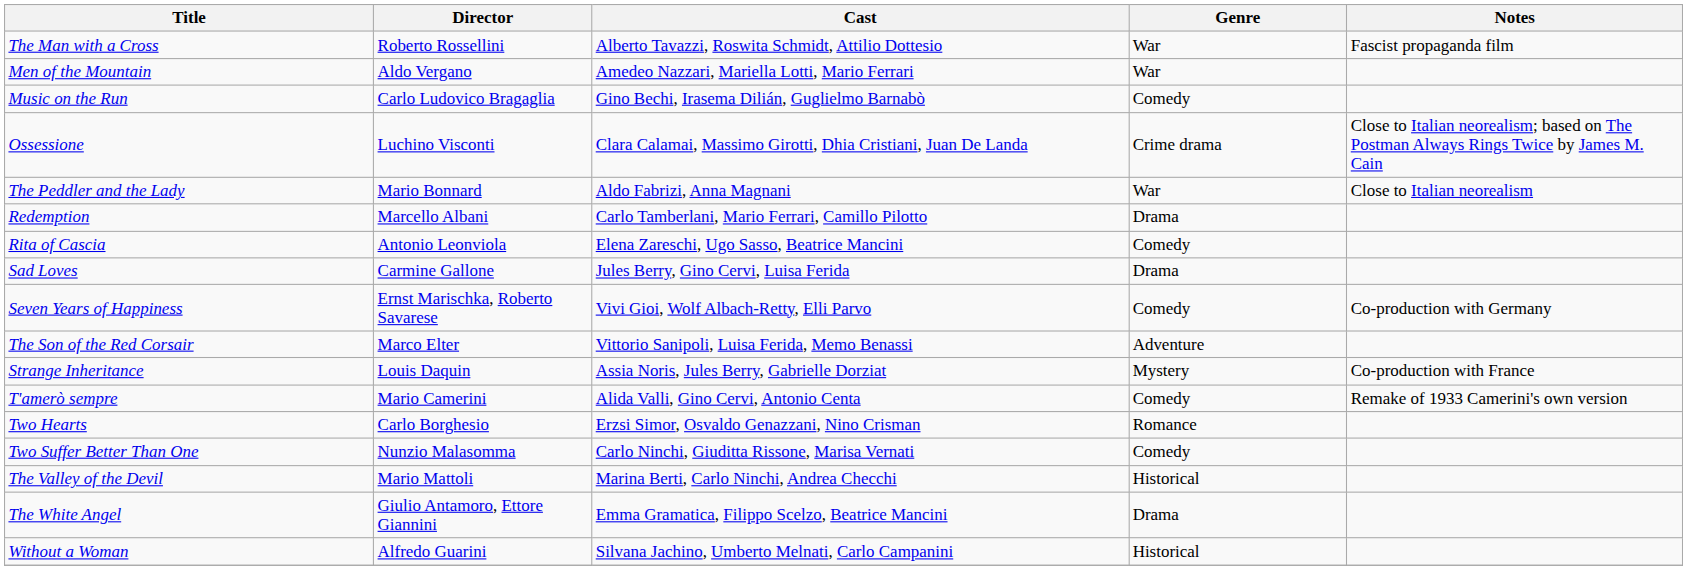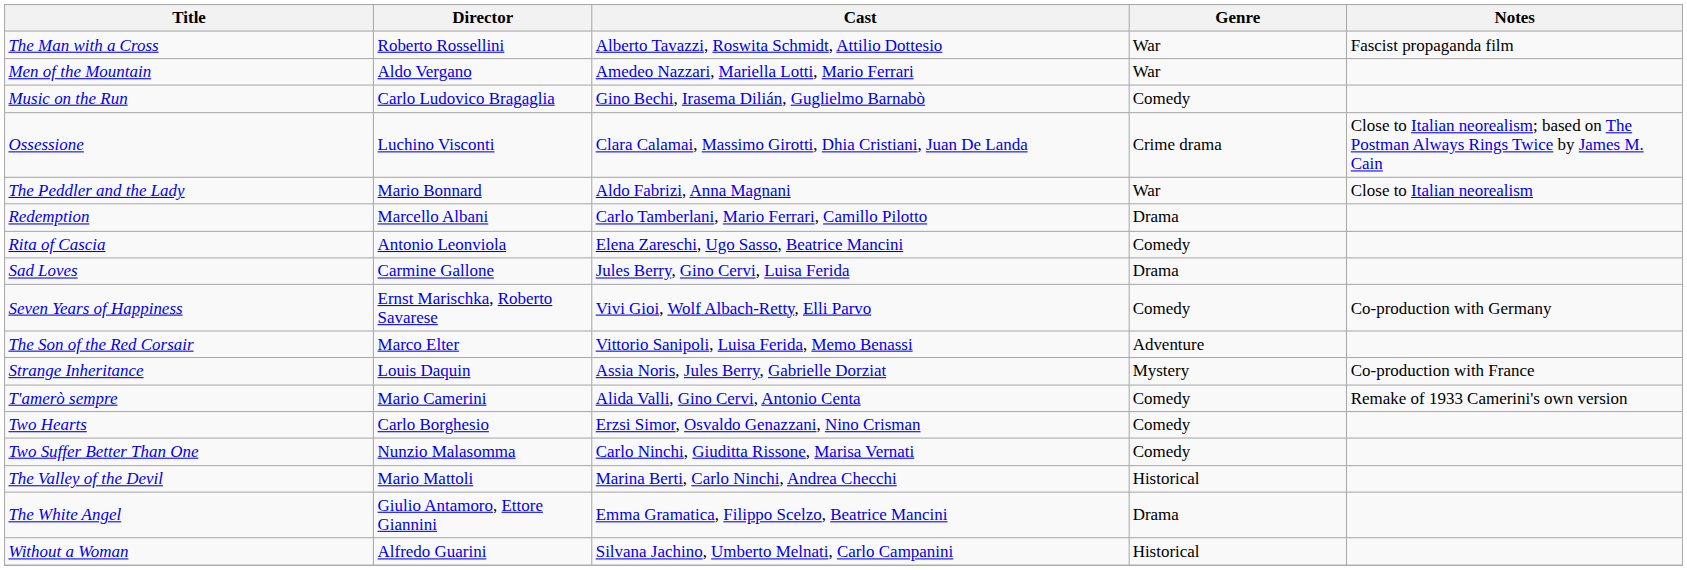 <table class="wikitable" style="width:100%;">
 <tr>
 <th style="width:22%;">Title</th>
 <th style="width:13%;">Director</th>
 <th style="width:32%;">Cast</th>
 <th style="width:13%;">Genre</th>
 <th style="width:20%;">Notes</th>
 </tr>
 <tr>
 <td><em><a href='#'>The Man with a Cross</a></em></td>
 <td><a href='#'>Roberto Rossellini</a></td>
 <td><a href='#'>Alberto Tavazzi</a>, <a href='#'>Roswita Schmidt</a>, <a href='#'>Attilio Dottesio</a></td>
 <td>War</td>
 <td>Fascist propaganda film</td>
 </tr>
 <tr>
 <td><em><a href='#'>Men of the Mountain</a></em></td>
 <td><a href='#'>Aldo Vergano</a></td>
 <td><a href='#'>Amedeo Nazzari</a>, <a href='#'>Mariella Lotti</a>, <a href='#'>Mario Ferrari</a></td>
 <td>War</td>
 <td></td>
 </tr>
 <tr>
 <td><em><a href='#'>Music on the Run</a></em></td>
 <td><a href='#'>Carlo Ludovico Bragaglia</a></td>
 <td><a href='#'>Gino Bechi</a>, <a href='#'>Irasema Dilián</a>, <a href='#'>Guglielmo Barnabò</a></td>
 <td>Comedy</td>
 <td></td>
 </tr>
 <tr>
 <td><em><a href='#'>Ossessione</a></em></td>
 <td><a href='#'>Luchino Visconti</a></td>
 <td><a href='#'>Clara Calamai</a>, <a href='#'>Massimo Girotti</a>, <a href='#'>Dhia Cristiani</a>, <a href='#'>Juan De Landa</a></td>
 <td>Crime drama</td>
 <td>Close to <a href='#'>Italian neorealism</a>; based on <a href='#'>The Postman Always Rings Twice</a> by <a href='#'>James M. Cain</a></td>
 </tr>
 <tr>
 <td><em><a href='#'>The Peddler and the Lady</a></em></td>
 <td><a href='#'>Mario Bonnard</a></td>
 <td><a href='#'>Aldo Fabrizi</a>, <a href='#'>Anna Magnani</a></td>
 <td>War</td>
 <td>Close to  <a href='#'>Italian neorealism</a></td>
 </tr>
 <tr>
 <td><em><a href='#'>Redemption</a></em></td>
 <td><a href='#'>Marcello Albani</a></td>
 <td><a href='#'>Carlo Tamberlani</a>, <a href='#'>Mario Ferrari</a>, <a href='#'>Camillo Pilotto</a></td>
 <td>Drama</td>
 <td></td>
 </tr>
 <tr>
 <td><em><a href='#'>Rita of Cascia</a></em></td>
 <td><a href='#'>Antonio Leonviola</a></td>
 <td><a href='#'>Elena Zareschi</a>, <a href='#'>Ugo Sasso</a>, <a href='#'>Beatrice Mancini</a></td>
 <td>Comedy</td>
 <td></td>
 </tr>
 <tr>
 <td><em><a href='#'>Sad Loves</a></em></td>
 <td><a href='#'>Carmine Gallone</a></td>
 <td><a href='#'>Jules Berry</a>, <a href='#'>Gino Cervi</a>, <a href='#'>Luisa Ferida</a></td>
 <td>Drama</td>
 <td></td>
 </tr>
 <tr>
 <td><em><a href='#'>Seven Years of Happiness</a></em></td>
 <td><a href='#'>Ernst Marischka</a>, <a href='#'>Roberto Savarese</a></td>
 <td><a href='#'>Vivi Gioi</a>, <a href='#'>Wolf Albach-Retty</a>, <a href='#'>Elli Parvo</a></td>
 <td>Comedy</td>
 <td>Co-production with Germany</td>
 </tr>
 <tr>
 <td><em><a href='#'>The Son of the Red Corsair</a></em></td>
 <td><a href='#'>Marco Elter</a></td>
 <td><a href='#'>Vittorio Sanipoli</a>, <a href='#'>Luisa Ferida</a>, <a href='#'>Memo Benassi</a></td>
 <td>Adventure</td>
 <td></td>
 </tr>
 <tr>
 <td><em><a href='#'>Strange Inheritance</a></em></td>
 <td><a href='#'>Louis Daquin</a></td>
 <td><a href='#'>Assia Noris</a>, <a href='#'>Jules Berry</a>, <a href='#'>Gabrielle Dorziat</a></td>
 <td>Mystery</td>
 <td>Co-production with France</td>
 </tr>
 <tr>
 <td><em><a href='#'>T'amerò sempre</a></em></td>
 <td><a href='#'>Mario Camerini</a></td>
 <td><a href='#'>Alida Valli</a>, <a href='#'>Gino Cervi</a>, <a href='#'>Antonio Centa</a></td>
 <td>Comedy</td>
 <td> Remake of 1933 Camerini's own version</td>
 </tr>
 <tr>
 <td><em><a href='#'>Two Hearts</a></em></td>
 <td><a href='#'>Carlo Borghesio</a></td>
 <td><a href='#'>Erzsi Simor</a>, <a href='#'>Osvaldo Genazzani</a>, <a href='#'>Nino Crisman</a></td>
-<td>Romance</td>
+<td>Comedy</td>
 <td></td>
 </tr>
 <tr>
 <td><em><a href='#'>Two Suffer Better Than One</a></em></td>
 <td><a href='#'>Nunzio Malasomma</a></td>
 <td><a href='#'>Carlo Ninchi</a>, <a href='#'>Giuditta Rissone</a>, <a href='#'>Marisa Vernati</a></td>
 <td>Comedy</td>
 <td></td>
 </tr>
 <tr>
 <td><em><a href='#'>The Valley of the Devil</a></em></td>
 <td><a href='#'>Mario Mattoli</a></td>
 <td><a href='#'>Marina Berti</a>, <a href='#'>Carlo Ninchi</a>, <a href='#'>Andrea Checchi</a></td>
 <td>Historical</td>
 <td></td>
 </tr>
 <tr>
 <td><em><a href='#'>The White Angel</a></em></td>
 <td><a href='#'>Giulio Antamoro</a>, <a href='#'>Ettore Giannini</a></td>
 <td><a href='#'>Emma Gramatica</a>, <a href='#'>Filippo Scelzo</a>, <a href='#'>Beatrice Mancini</a></td>
 <td>Drama</td>
 <td></td>
 </tr>
 <tr>
 <td><em><a href='#'>Without a Woman</a></em></td>
 <td><a href='#'>Alfredo Guarini</a></td>
 <td><a href='#'>Silvana Jachino</a>, <a href='#'>Umberto Melnati</a>, <a href='#'>Carlo Campanini</a></td>
 <td>Historical</td>
 <td></td>
 </tr>
 <tr>
 </tr>
 </table>
